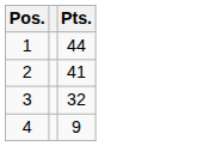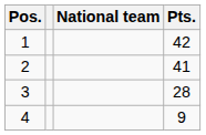 <table class=wikitable>
 <tr>
 <th>Pos.</th>
 <th></th>
+<th>National team</th>
 <th>Pts.</th>
 </tr>
 <tr align=center>
 <td>1</td>
 <td></td>
-<td>44</td>
+<td align=left></td>
+<td>42</td>
 </tr>
 <tr align=center>
 <td>2</td>
 <td></td>
+<td align=left></td>
 <td>41</td>
 </tr>
 <tr align=center>
 <td>3</td>
 <td></td>
-<td>32</td>
+<td align=left></td>
+<td>28</td>
 </tr>
 <tr align=center>
 <td>4</td>
 <td></td>
+<td align=left></td>
 <td>9</td>
 </tr>
 </table>
